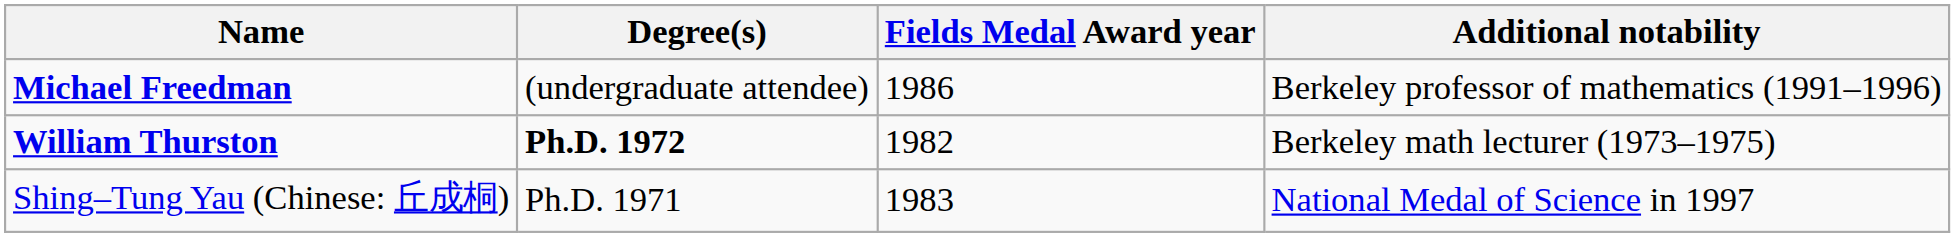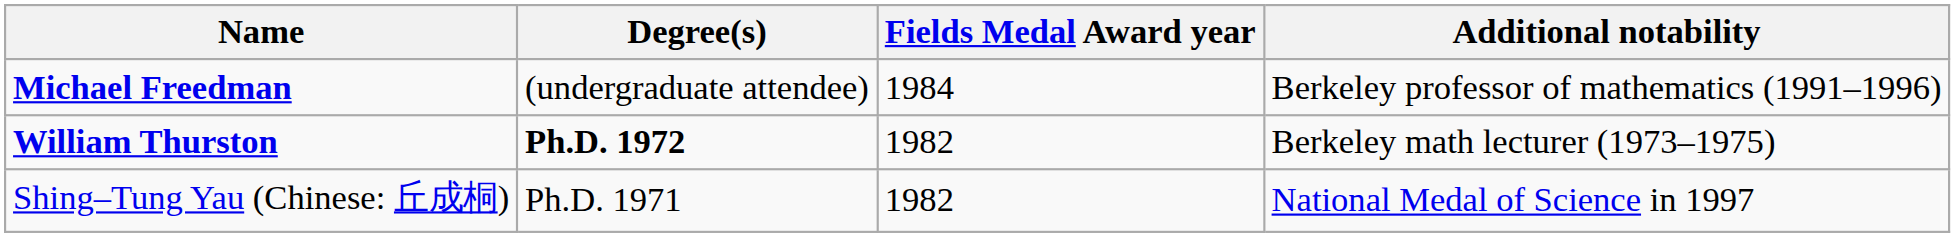 <table class = "wikitable">
 <tr>
 <th>Name</th>
 <th>Degree(s)</th>
 <th><a href='#'>Fields Medal</a> Award year</th>
 <th>Additional notability</th>
 </tr>
 <tr>
 <td><strong><a href='#'>Michael Freedman</a></strong></td>
 <td>(undergraduate attendee)</td>
-<td>1986</td>
+<td>1984</td>
 <td>Berkeley professor of mathematics (1991–1996)</td>
 </tr>
 <tr>
 <td><strong><a href='#'>William Thurston</a></strong></td>
 <td><strong>Ph.D. 1972</strong></td>
 <td>1982</td>
 <td>Berkeley math lecturer (1973–1975)</td>
 </tr>
 <tr>
 <td><a href='#'>Shing–Tung Yau</a> (Chinese: <a href='#'>丘成桐</a>)</td>
 <td>Ph.D. 1971</td>
-<td>1983</td>
+<td>1982</td>
 <td><a href='#'>National Medal of Science</a> in 1997</td>
 </tr>
 </table>
